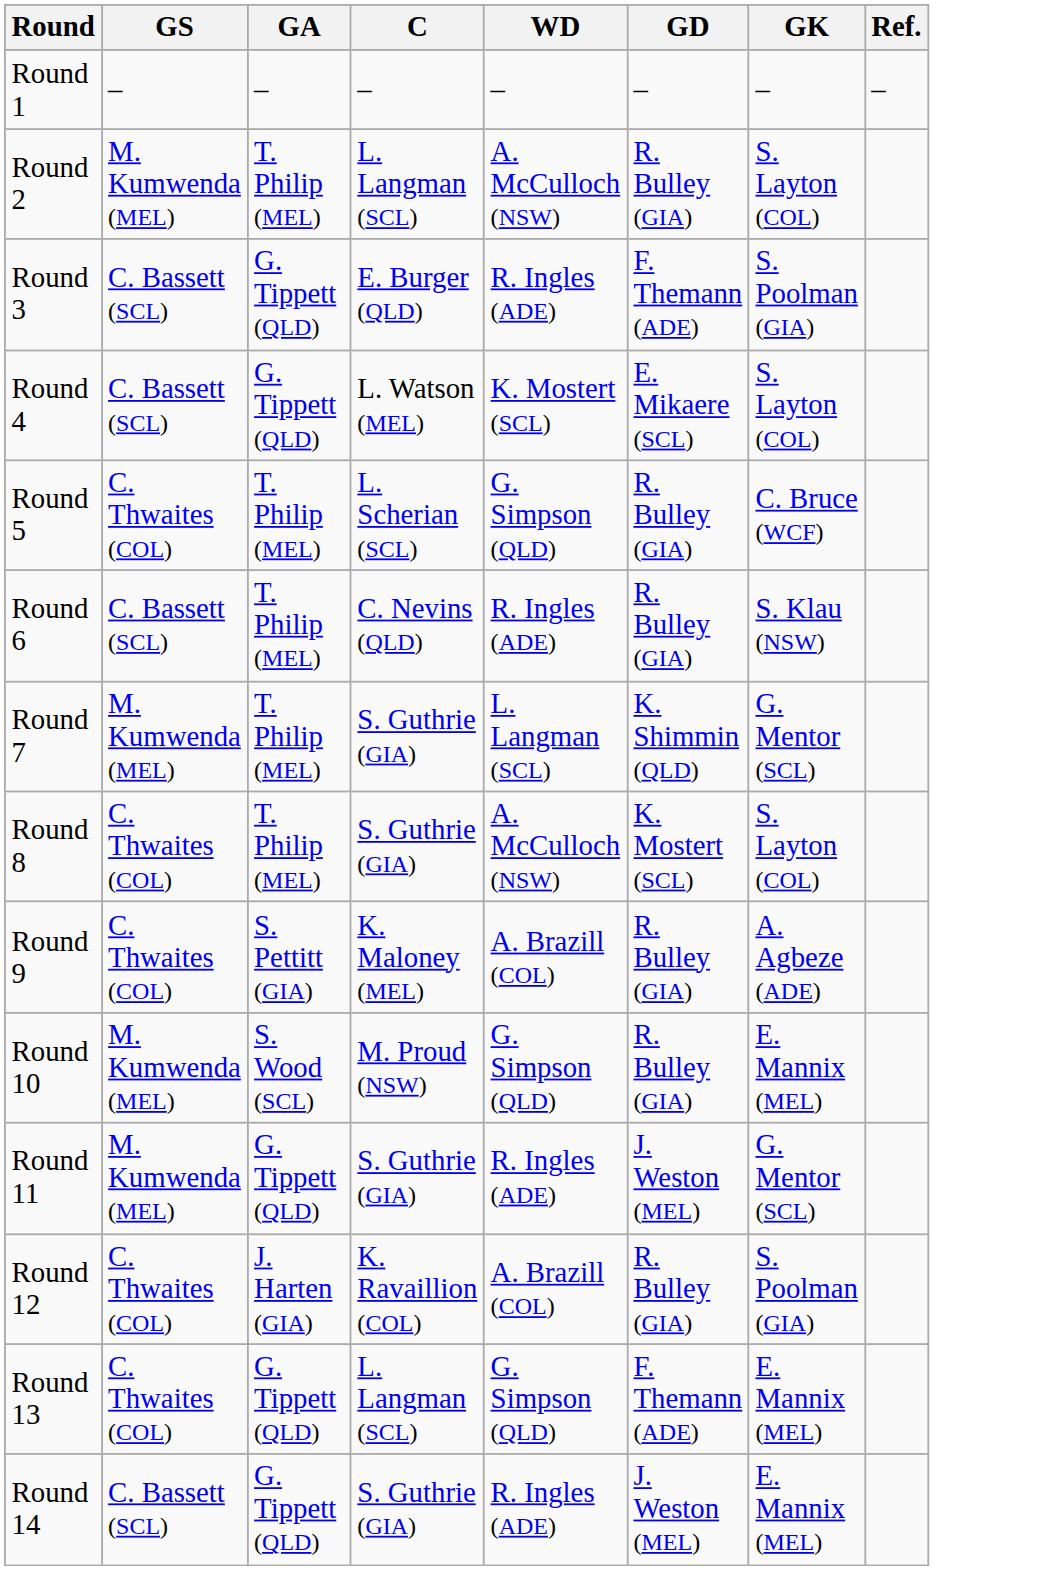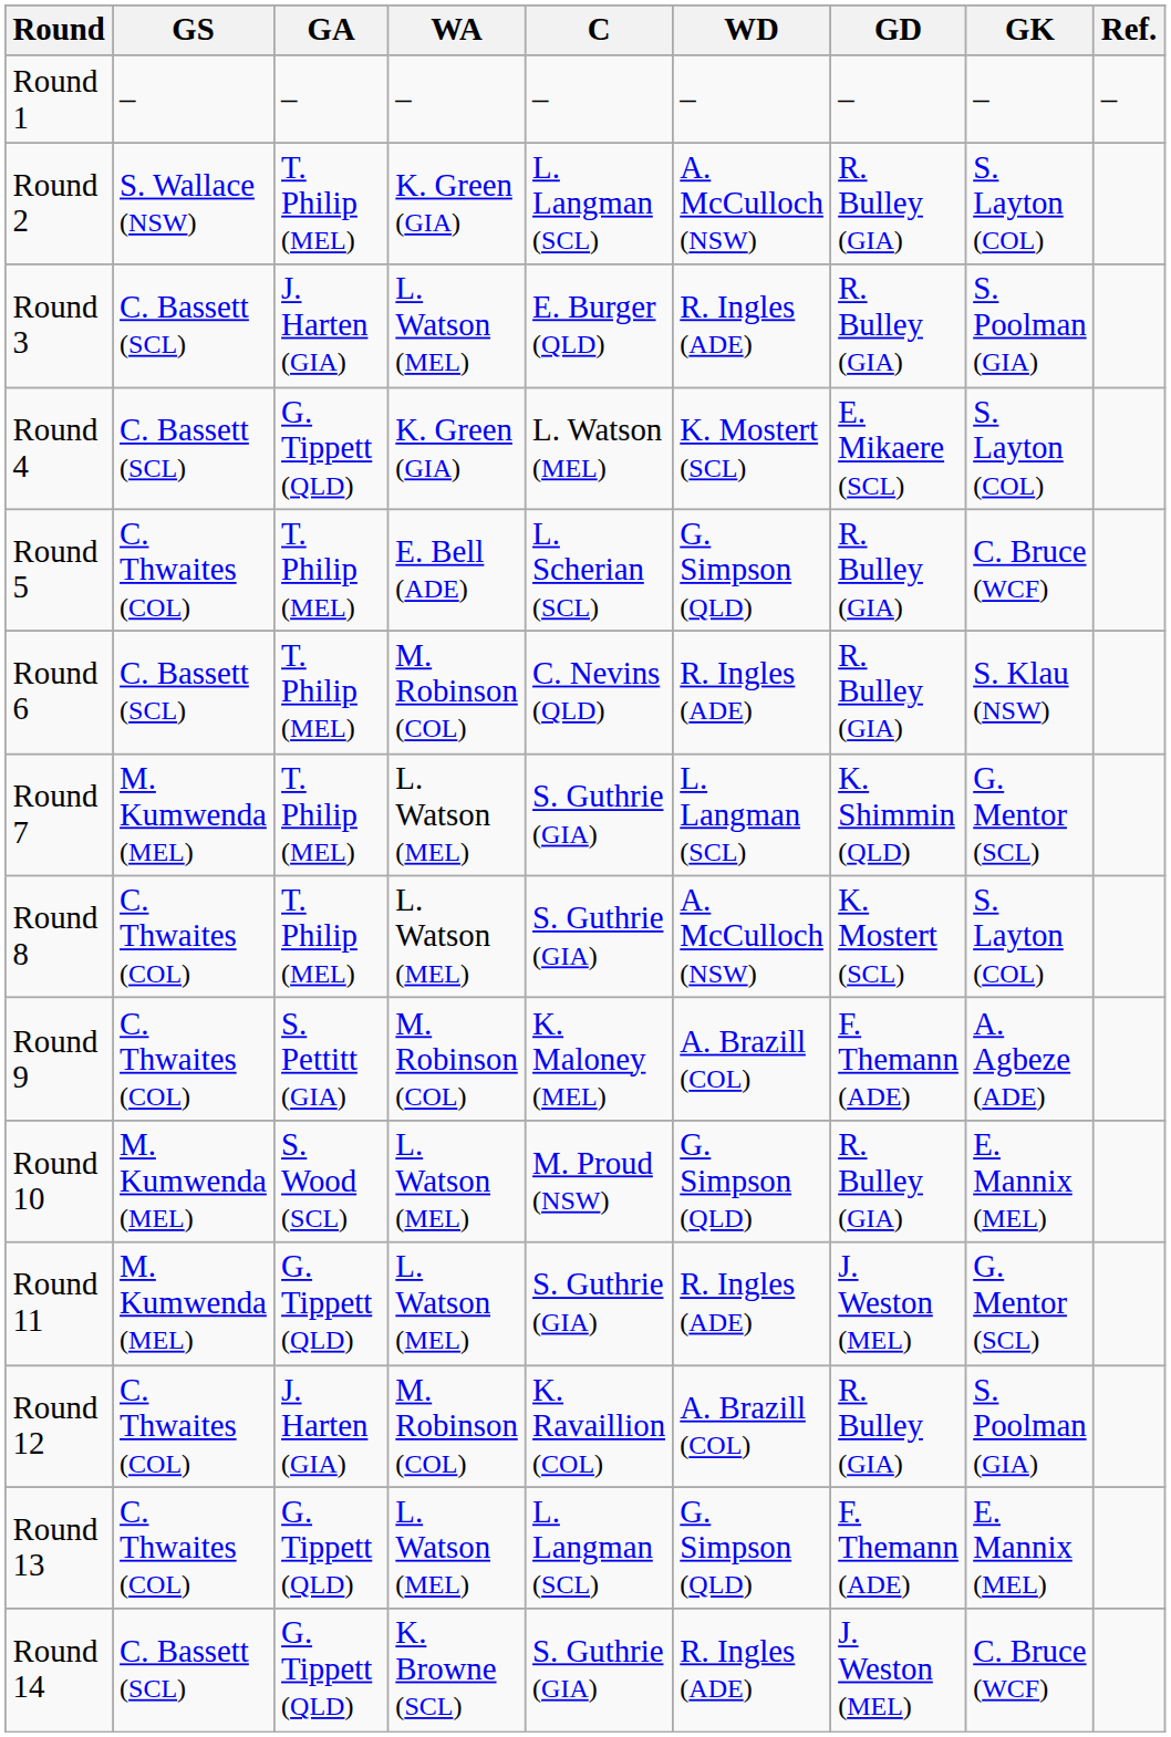 <table class="wikitable" style="width: 100% font-size:80%">
 <tr>
 <th rowspan=1 width=30>Round</th>
 <th rowspan=1 width=50>GS</th>
 <th rowspan=1 width=50>GA</th>
+<th rowspan=1 width=50>WA</th>
 <th rowspan=1 width=50>C</th>
 <th rowspan=1 width=50>WD</th>
 <th rowspan=1 width=50>GD</th>
 <th rowspan=1 width=50>GK</th>
 <th rowspan=1 width=20>Ref.</th>
 </tr>
 <tr>
 <td>Round 1</td>
 <td>–</td>
 <td>–</td>
 <td>–</td>
 <td>–</td>
 <td>–</td>
 <td>–</td>
 <td>–</td>
+<td>–</td>
 </tr>
 <tr>
 <td>Round 2</td>
-<td><a href='#'>M. Kumwenda</a> <small> (<a href='#'>MEL</a>) </small></td>
+<td><a href='#'>S. Wallace</a> <small> (<a href='#'>NSW</a>) </small></td>
 <td><a href='#'>T. Philip</a> <small> (<a href='#'>MEL</a>) </small></td>
+<td><a href='#'>K. Green</a> <small> (<a href='#'>GIA</a>) </small></td>
 <td><a href='#'>L. Langman</a> <small> (<a href='#'>SCL</a>) </small></td>
 <td><a href='#'>A. McCulloch</a> <small> (<a href='#'>NSW</a>) </small></td>
 <td><a href='#'>R. Bulley</a> <small> (<a href='#'>GIA</a>) </small></td>
 <td><a href='#'>S. Layton</a> <small> (<a href='#'>COL</a>) </small></td>
 <td></td>
 </tr>
 <tr>
 <td>Round 3</td>
 <td><a href='#'>C. Bassett</a> <small> (<a href='#'>SCL</a>) </small></td>
-<td><a href='#'>G. Tippett</a> <small> (<a href='#'>QLD</a>) </small></td>
+<td><a href='#'>J. Harten</a> <small> (<a href='#'>GIA</a>) </small></td>
+<td><a href='#'>L. Watson</a> <small> (<a href='#'>MEL</a>) </small></td>
 <td><a href='#'>E. Burger</a> <small> (<a href='#'>QLD</a>) </small></td>
 <td><a href='#'>R. Ingles</a> <small> (<a href='#'>ADE</a>) </small></td>
-<td><a href='#'>F. Themann</a> <small> (<a href='#'>ADE</a>) </small></td>
+<td><a href='#'>R. Bulley</a> <small> (<a href='#'>GIA</a>) </small></td>
 <td><a href='#'>S. Poolman</a> <small> (<a href='#'>GIA</a>) </small></td>
 <td></td>
 </tr>
 <tr>
 <td>Round 4</td>
 <td><a href='#'>C. Bassett</a> <small> (<a href='#'>SCL</a>) </small></td>
 <td><a href='#'>G. Tippett</a> <small> (<a href='#'>QLD</a>) </small></td>
+<td><a href='#'>K. Green</a> <small> (<a href='#'>GIA</a>) </small></td>
 <td>L. Watson <small> (<a href='#'>MEL</a>) </small></td>
 <td><a href='#'>K. Mostert</a> <small> (<a href='#'>SCL</a>) </small></td>
 <td><a href='#'>E. Mikaere</a> <small> (<a href='#'>SCL</a>) </small></td>
 <td><a href='#'>S. Layton</a> <small> (<a href='#'>COL</a>) </small></td>
 <td></td>
 </tr>
 <tr>
 <td>Round 5</td>
 <td><a href='#'>C. Thwaites</a> <small> (<a href='#'>COL</a>) </small></td>
 <td><a href='#'>T. Philip</a> <small> (<a href='#'>MEL</a>) </small></td>
+<td><a href='#'>E. Bell</a> <small> (<a href='#'>ADE</a>) </small></td>
 <td><a href='#'>L. Scherian</a> <small> (<a href='#'>SCL</a>) </small></td>
 <td><a href='#'>G. Simpson</a> <small> (<a href='#'>QLD</a>) </small></td>
 <td><a href='#'>R. Bulley</a> <small> (<a href='#'>GIA</a>) </small></td>
 <td><a href='#'>C. Bruce</a> <small> (<a href='#'>WCF</a>) </small></td>
 <td></td>
 </tr>
 <tr>
 <td>Round 6</td>
 <td><a href='#'>C. Bassett</a> <small> (<a href='#'>SCL</a>) </small></td>
 <td><a href='#'>T. Philip</a> <small> (<a href='#'>MEL</a>) </small></td>
+<td><a href='#'>M. Robinson</a> <small> (<a href='#'>COL</a>) </small></td>
 <td><a href='#'>C. Nevins</a> <small> (<a href='#'>QLD</a>) </small></td>
 <td><a href='#'>R. Ingles</a> <small> (<a href='#'>ADE</a>) </small></td>
 <td><a href='#'>R. Bulley</a> <small> (<a href='#'>GIA</a>) </small></td>
 <td><a href='#'>S. Klau</a> <small> (<a href='#'>NSW</a>) </small></td>
 <td></td>
 </tr>
 <tr>
 <td>Round 7</td>
 <td><a href='#'>M. Kumwenda</a> <small> (<a href='#'>MEL</a>) </small></td>
 <td><a href='#'>T. Philip</a> <small> (<a href='#'>MEL</a>) </small></td>
+<td>L. Watson <small> (<a href='#'>MEL</a>) </small></td>
 <td><a href='#'>S. Guthrie</a> <small> (<a href='#'>GIA</a>) </small></td>
 <td><a href='#'>L. Langman</a> <small> (<a href='#'>SCL</a>) </small></td>
 <td><a href='#'>K. Shimmin</a> <small> (<a href='#'>QLD</a>) </small></td>
 <td><a href='#'>G. Mentor</a> <small> (<a href='#'>SCL</a>) </small></td>
 <td></td>
 </tr>
 <tr>
 <td>Round 8</td>
 <td><a href='#'>C. Thwaites</a> <small> (<a href='#'>COL</a>) </small></td>
 <td><a href='#'>T. Philip</a> <small> (<a href='#'>MEL</a>) </small></td>
+<td>L. Watson <small> (<a href='#'>MEL</a>) </small></td>
 <td><a href='#'>S. Guthrie</a> <small> (<a href='#'>GIA</a>) </small></td>
 <td><a href='#'>A. McCulloch</a> <small> (<a href='#'>NSW</a>) </small></td>
 <td><a href='#'>K. Mostert</a> <small> (<a href='#'>SCL</a>) </small></td>
 <td><a href='#'>S. Layton</a> <small> (<a href='#'>COL</a>) </small></td>
 <td></td>
 </tr>
 <tr>
 <td>Round 9</td>
 <td><a href='#'>C. Thwaites</a> <small> (<a href='#'>COL</a>) </small></td>
 <td><a href='#'>S. Pettitt</a> <small> (<a href='#'>GIA</a>) </small></td>
+<td><a href='#'>M. Robinson</a> <small> (<a href='#'>COL</a>) </small></td>
 <td><a href='#'>K. Maloney</a> <small> (<a href='#'>MEL</a>) </small></td>
 <td><a href='#'>A. Brazill</a> <small> (<a href='#'>COL</a>) </small></td>
-<td><a href='#'>R. Bulley</a> <small> (<a href='#'>GIA</a>) </small></td>
+<td><a href='#'>F. Themann</a> <small> (<a href='#'>ADE</a>) </small></td>
 <td><a href='#'>A. Agbeze</a> <small> (<a href='#'>ADE</a>) </small></td>
 <td></td>
 </tr>
 <tr>
 <td>Round 10</td>
 <td><a href='#'>M. Kumwenda</a> <small> (<a href='#'>MEL</a>) </small></td>
 <td><a href='#'>S. Wood</a> <small> (<a href='#'>SCL</a>) </small></td>
+<td><a href='#'>L. Watson</a> <small> (<a href='#'>MEL</a>) </small></td>
 <td><a href='#'>M. Proud</a> <small> (<a href='#'>NSW</a>) </small></td>
 <td><a href='#'>G. Simpson</a> <small> (<a href='#'>QLD</a>) </small></td>
 <td><a href='#'>R. Bulley</a> <small> (<a href='#'>GIA</a>) </small></td>
 <td><a href='#'>E. Mannix</a> <small> (<a href='#'>MEL</a>) </small></td>
 <td></td>
 </tr>
 <tr>
 <td>Round 11</td>
 <td><a href='#'>M. Kumwenda</a> <small> (<a href='#'>MEL</a>) </small></td>
 <td><a href='#'>G. Tippett</a> <small> (<a href='#'>QLD</a>) </small></td>
+<td><a href='#'>L. Watson</a> <small> (<a href='#'>MEL</a>) </small></td>
 <td><a href='#'>S. Guthrie</a> <small> (<a href='#'>GIA</a>) </small></td>
 <td><a href='#'>R. Ingles</a> <small> (<a href='#'>ADE</a>) </small></td>
 <td><a href='#'>J. Weston</a> <small> (<a href='#'>MEL</a>) </small></td>
 <td><a href='#'>G. Mentor</a> <small> (<a href='#'>SCL</a>) </small></td>
 <td></td>
 </tr>
 <tr>
 <td>Round 12</td>
 <td><a href='#'>C. Thwaites</a> <small> (<a href='#'>COL</a>) </small></td>
 <td><a href='#'>J. Harten</a> <small> (<a href='#'>GIA</a>) </small></td>
+<td><a href='#'>M. Robinson</a> <small> (<a href='#'>COL</a>) </small></td>
 <td><a href='#'>K. Ravaillion</a> <small> (<a href='#'>COL</a>) </small></td>
 <td><a href='#'>A. Brazill</a> <small> (<a href='#'>COL</a>) </small></td>
 <td><a href='#'>R. Bulley</a> <small> (<a href='#'>GIA</a>) </small></td>
 <td><a href='#'>S. Poolman</a> <small> (<a href='#'>GIA</a>) </small></td>
 <td></td>
 </tr>
 <tr>
 <td>Round 13</td>
 <td><a href='#'>C. Thwaites</a> <small> (<a href='#'>COL</a>) </small></td>
 <td><a href='#'>G. Tippett</a> <small> (<a href='#'>QLD</a>) </small></td>
+<td><a href='#'>L. Watson</a> <small> (<a href='#'>MEL</a>) </small></td>
 <td><a href='#'>L. Langman</a> <small> (<a href='#'>SCL</a>) </small></td>
 <td><a href='#'>G. Simpson</a> <small> (<a href='#'>QLD</a>) </small></td>
 <td><a href='#'>F. Themann</a> <small> (<a href='#'>ADE</a>) </small></td>
 <td><a href='#'>E. Mannix</a> <small> (<a href='#'>MEL</a>) </small></td>
 <td></td>
 </tr>
 <tr>
 <td>Round 14</td>
 <td><a href='#'>C. Bassett</a> <small> (<a href='#'>SCL</a>) </small></td>
 <td><a href='#'>G. Tippett</a> <small> (<a href='#'>QLD</a>) </small></td>
+<td><a href='#'>K. Browne</a> <small> (<a href='#'>SCL</a>) </small></td>
 <td><a href='#'>S. Guthrie</a> <small> (<a href='#'>GIA</a>) </small></td>
 <td><a href='#'>R. Ingles</a> <small> (<a href='#'>ADE</a>) </small></td>
 <td><a href='#'>J. Weston</a> <small> (<a href='#'>MEL</a>) </small></td>
-<td><a href='#'>E. Mannix</a> <small> (<a href='#'>MEL</a>) </small></td>
+<td><a href='#'>C. Bruce</a> <small> (<a href='#'>WCF</a>) </small></td>
 <td></td>
 </tr>
 </table>
